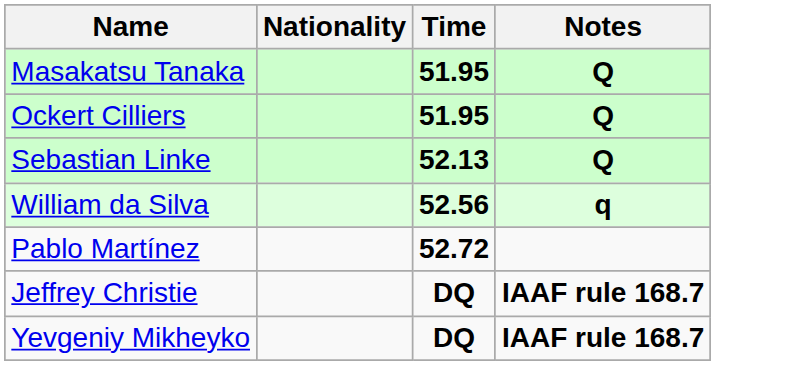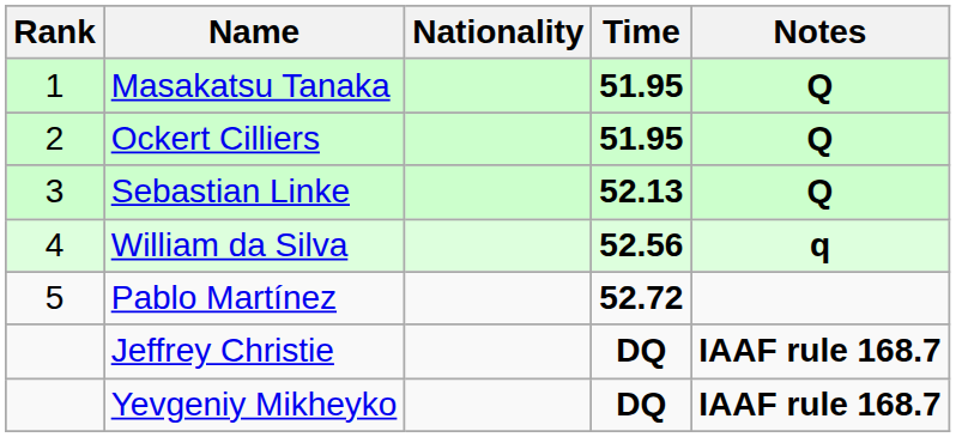 <table class="wikitable sortable" style="text-align:center">
 <tr>
+<th>Rank</th>
 <th>Name</th>
 <th>Nationality</th>
 <th>Time</th>
 <th>Notes</th>
 </tr>
 <tr bgcolor=ccffcc>
+<td>1</td>
 <td align=left><a href='#'>Masakatsu Tanaka</a></td>
 <td align=left></td>
 <td><strong>51.95</strong></td>
 <td><strong>Q</strong></td>
 </tr>
 <tr bgcolor=ccffcc>
+<td>2</td>
 <td align=left><a href='#'>Ockert Cilliers</a></td>
 <td align=left></td>
 <td><strong>51.95</strong></td>
 <td><strong>Q</strong></td>
 </tr>
 <tr bgcolor=ccffcc>
+<td>3</td>
 <td align=left><a href='#'>Sebastian Linke</a></td>
 <td align=left></td>
 <td><strong>52.13</strong></td>
 <td><strong>Q</strong></td>
 </tr>
 <tr bgcolor=ddffdd>
+<td>4</td>
 <td align=left><a href='#'>William da Silva</a></td>
 <td align=left></td>
 <td><strong>52.56</strong></td>
 <td><strong>q</strong></td>
 </tr>
 <tr>
+<td>5</td>
 <td align=left><a href='#'>Pablo Martínez</a></td>
 <td align=left></td>
 <td><strong>52.72</strong></td>
 <td></td>
 </tr>
 <tr>
+<td></td>
 <td align=left><a href='#'>Jeffrey Christie</a></td>
 <td align=left></td>
 <td><strong>DQ</strong></td>
 <td><strong>IAAF rule 168.7</strong></td>
 </tr>
 <tr>
+<td></td>
 <td align=left><a href='#'>Yevgeniy Mikheyko</a></td>
 <td align=left></td>
 <td><strong>DQ</strong></td>
 <td><strong>IAAF rule 168.7</strong></td>
 </tr>
 </table>
